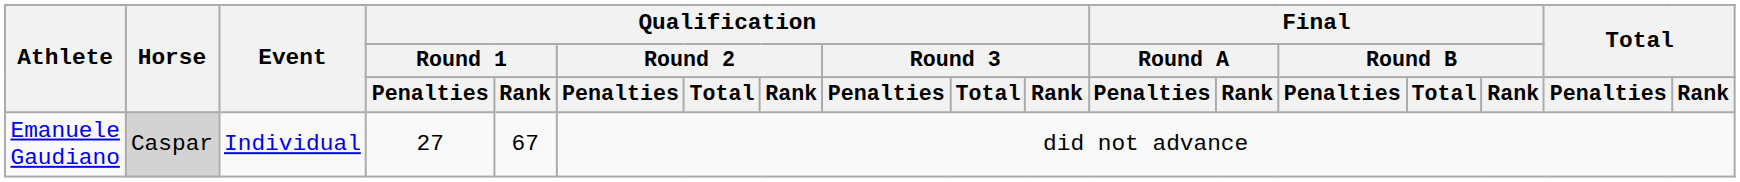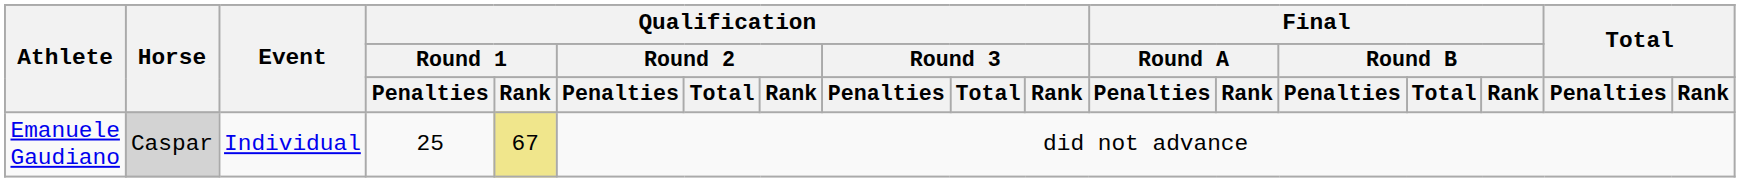 <table class="wikitable" style="font-size:90%">
 <tr>
 <th rowspan="3">Athlete</th>
 <th rowspan="3">Horse</th>
 <th rowspan="3">Event</th>
 <th colspan="8">Qualification</th>
 <th colspan="5">Final</th>
 <th rowspan=2 colspan="2">Total</th>
 </tr>
 <tr style="font-size:95%">
 <th colspan="2">Round 1</th>
 <th colspan="3">Round 2</th>
 <th colspan="3">Round 3</th>
 <th colspan="2">Round A</th>
 <th colspan="3">Round B</th>
 </tr>
 <tr style="font-size:95%">
 <th>Penalties</th>
 <th>Rank</th>
 <th>Penalties</th>
 <th>Total</th>
 <th>Rank</th>
 <th>Penalties</th>
 <th>Total</th>
 <th>Rank</th>
 <th>Penalties</th>
 <th>Rank</th>
 <th>Penalties</th>
 <th>Total</th>
 <th>Rank</th>
 <th>Penalties</th>
 <th>Rank</th>
 </tr>
 <tr align=center>
 <td align=left><a href='#'>Emanuele Gaudiano</a></td>
 <td align=left style="background: lightgrey;">Caspar</td>
 <td align=left><a href='#'>Individual</a></td>
-<td>27</td>
-<td>67</td>
+<td>25</td>
+<td style="background: khaki;">67</td>
 <td colspan="13">did not advance</td>
 </tr>
 </table>
